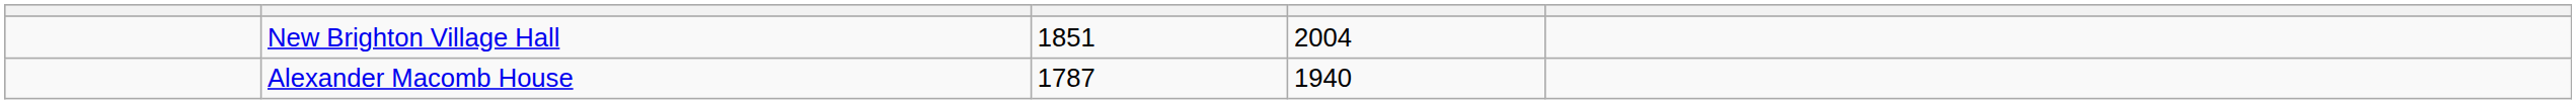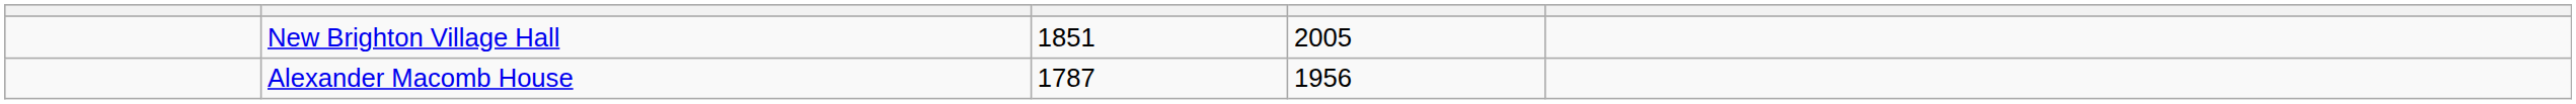 <table class="wikitable sortable" style="width:100%;">
 <tr>
 <th style="width:10%;"></th>
 <th style="width:30%;"></th>
 <th style="width:10%;"></th>
 <th style="width:10%;"></th>
 <th style="width:40%;"></th>
 </tr>
 <tr>
 <td></td>
 <td><a href='#'>New Brighton Village Hall</a></td>
 <td>1851</td>
-<td>2004</td>
+<td>2005</td>
 <td></td>
 </tr>
 <tr>
 <td></td>
 <td><a href='#'>Alexander Macomb House</a></td>
 <td>1787</td>
-<td>1940</td>
+<td>1956</td>
 <td></td>
 </tr>
 </table>
